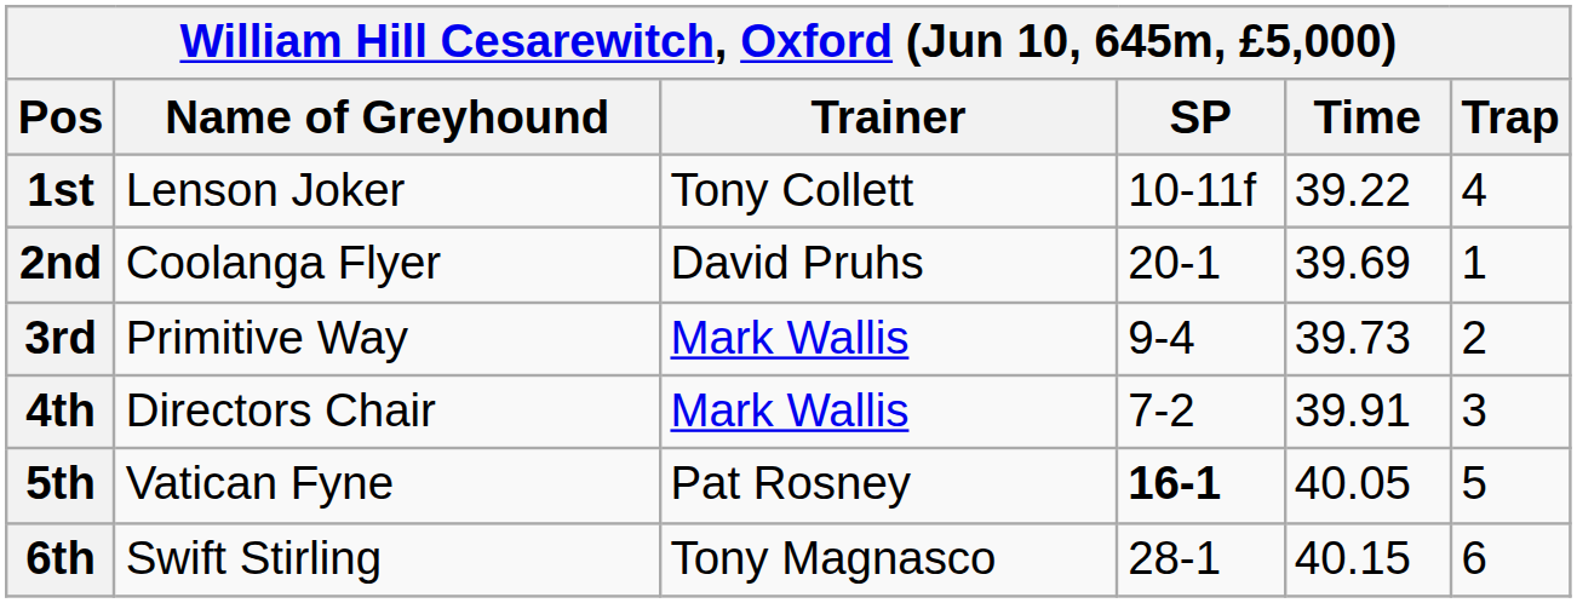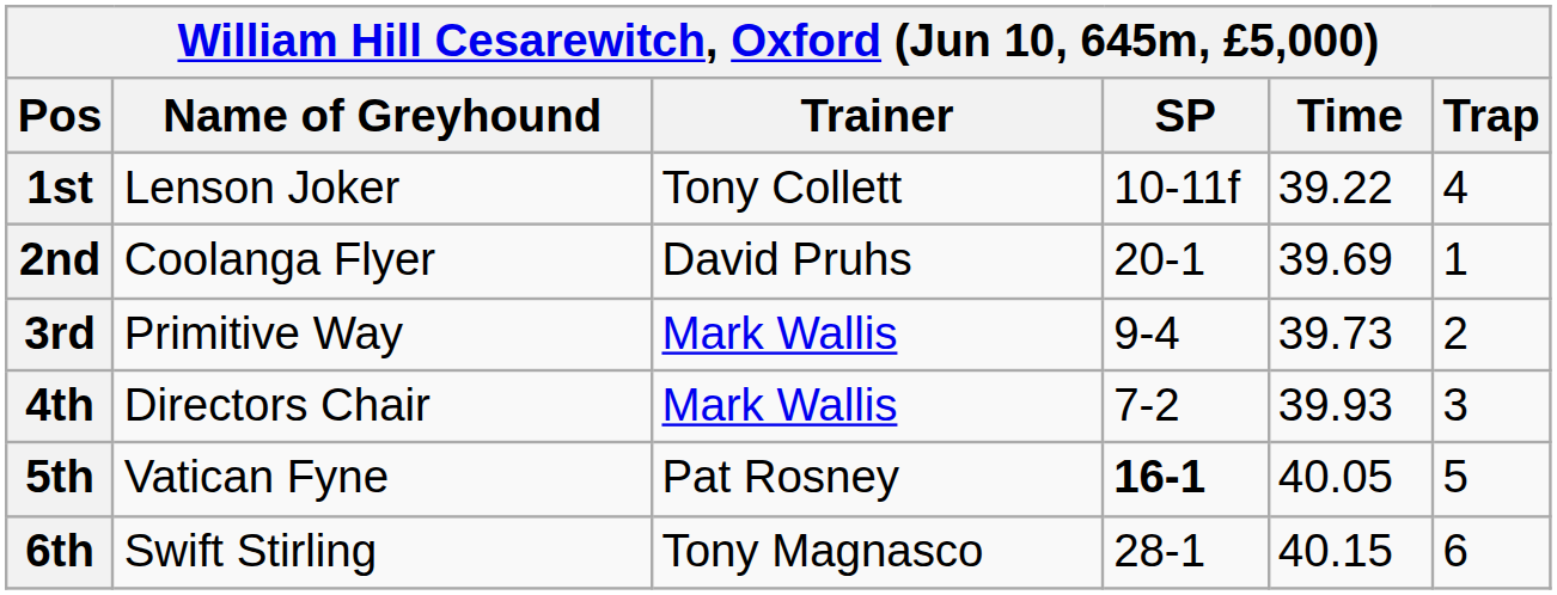 <table class="wikitable">
 <tr>
 <th colspan="6"><a href='#'>William Hill Cesarewitch</a>, <a href='#'>Oxford</a> (Jun 10, 645m, £5,000)</th>
 </tr>
 <tr>
 <th width=30>Pos</th>
 <th width=180>Name of Greyhound</th>
 <th width=150>Trainer</th>
 <th width=50>SP</th>
 <th width=50>Time</th>
 <th width=30>Trap</th>
 </tr>
 <tr>
 <th>1st</th>
 <td>Lenson Joker</td>
 <td>Tony Collett</td>
 <td>10-11f</td>
 <td>39.22</td>
 <td>4</td>
 </tr>
 <tr>
 <th>2nd</th>
 <td>Coolanga Flyer</td>
 <td>David Pruhs</td>
 <td>20-1</td>
 <td>39.69</td>
 <td>1</td>
 </tr>
 <tr>
 <th>3rd</th>
 <td>Primitive Way</td>
 <td><a href='#'>Mark Wallis</a></td>
 <td>9-4</td>
 <td>39.73</td>
 <td>2</td>
 </tr>
 <tr>
 <th>4th</th>
 <td>Directors Chair</td>
 <td><a href='#'>Mark Wallis</a></td>
 <td>7-2</td>
-<td>39.91</td>
+<td>39.93</td>
 <td>3</td>
 </tr>
 <tr>
 <th>5th</th>
 <td>Vatican Fyne</td>
 <td>Pat Rosney</td>
 <td><strong>16-1</strong></td>
 <td>40.05</td>
 <td>5</td>
 </tr>
 <tr>
 <th>6th</th>
 <td>Swift Stirling</td>
 <td>Tony Magnasco</td>
 <td>28-1</td>
 <td>40.15</td>
 <td>6</td>
 </tr>
 </table>
